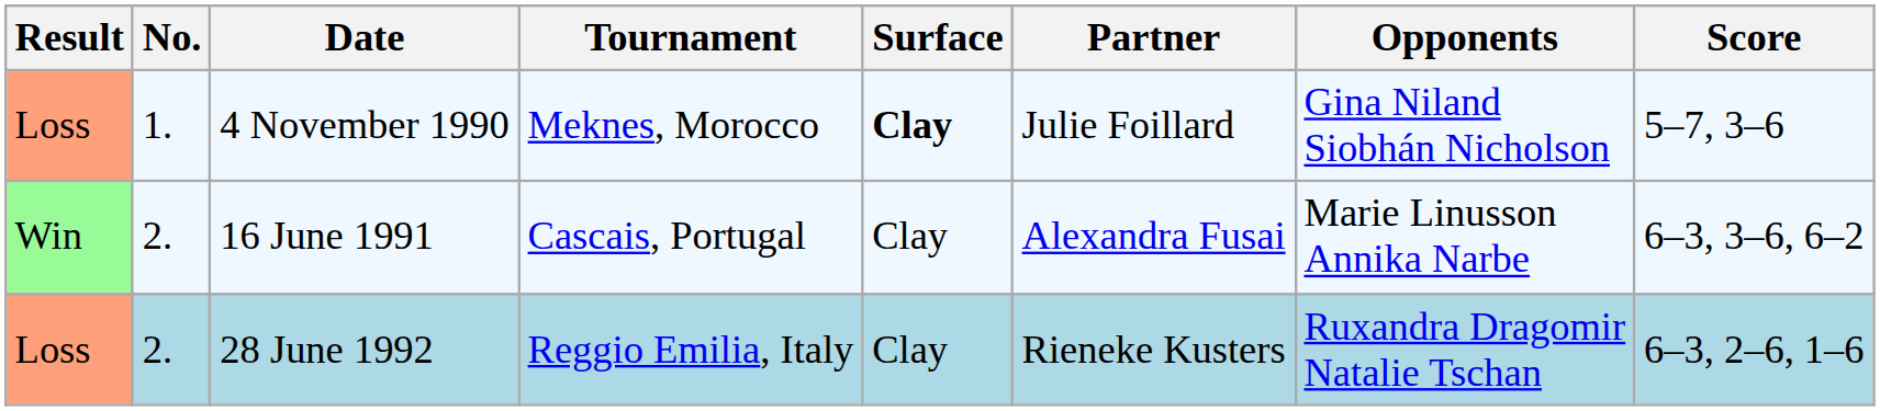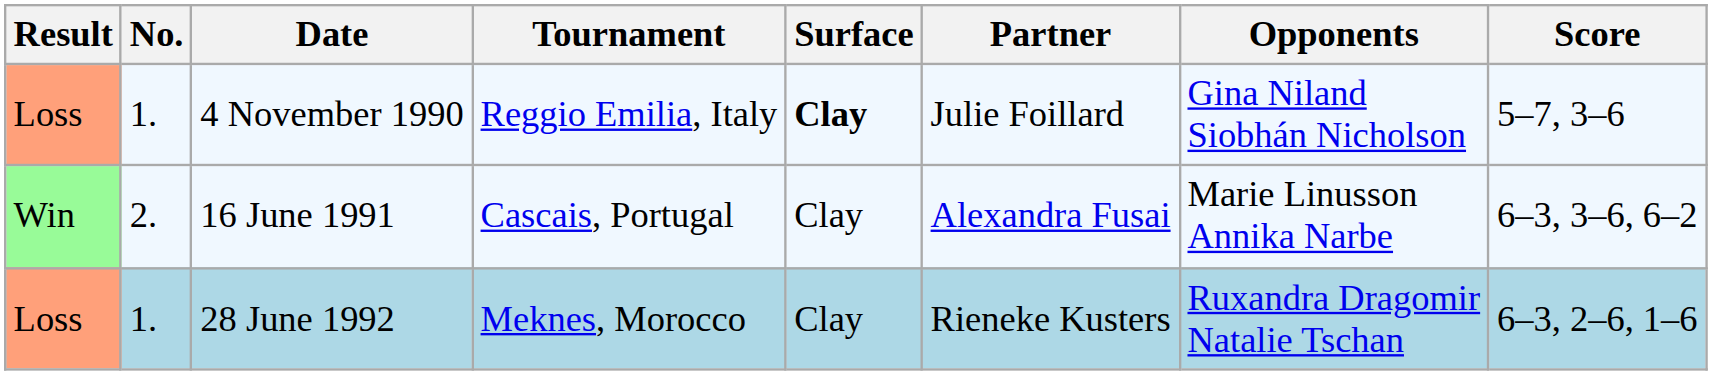 <table class="sortable wikitable" style=font-size:97%>
 <tr>
 <th>Result</th>
 <th>No.</th>
 <th>Date</th>
 <th>Tournament</th>
 <th>Surface</th>
 <th>Partner</th>
 <th>Opponents</th>
 <th>Score</th>
 </tr>
 <tr style="background:#f0f8ff;">
 <td style="background:#ffa07a;">Loss</td>
 <td>1.</td>
 <td>4 November 1990</td>
-<td><a href='#'>Meknes</a>, Morocco</td>
+<td><a href='#'>Reggio Emilia</a>, Italy</td>
 <td><strong>Clay</strong></td>
 <td> Julie Foillard</td>
 <td> <a href='#'>Gina Niland</a> <br>  <a href='#'>Siobhán Nicholson</a></td>
 <td>5–7, 3–6</td>
 </tr>
 <tr style="background:#f0f8ff;">
 <td style="background:#98fb98;">Win</td>
 <td>2.</td>
 <td>16 June 1991</td>
 <td><a href='#'>Cascais</a>, Portugal</td>
 <td>Clay</td>
 <td> <a href='#'>Alexandra Fusai</a></td>
 <td> Marie Linusson <br>  <a href='#'>Annika Narbe</a></td>
 <td>6–3, 3–6, 6–2</td>
 </tr>
 <tr style="background:lightblue;">
 <td style="background:#ffa07a;">Loss</td>
-<td>2.</td>
+<td>1.</td>
 <td>28 June 1992</td>
-<td><a href='#'>Reggio Emilia</a>, Italy</td>
+<td><a href='#'>Meknes</a>, Morocco</td>
 <td>Clay</td>
 <td> Rieneke Kusters</td>
 <td> <a href='#'>Ruxandra Dragomir</a> <br>  <a href='#'>Natalie Tschan</a></td>
 <td>6–3, 2–6, 1–6</td>
 </tr>
 </table>
